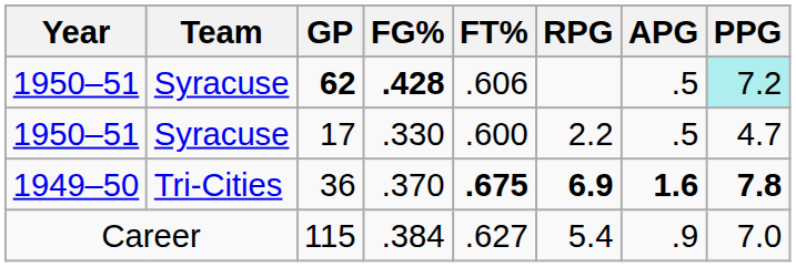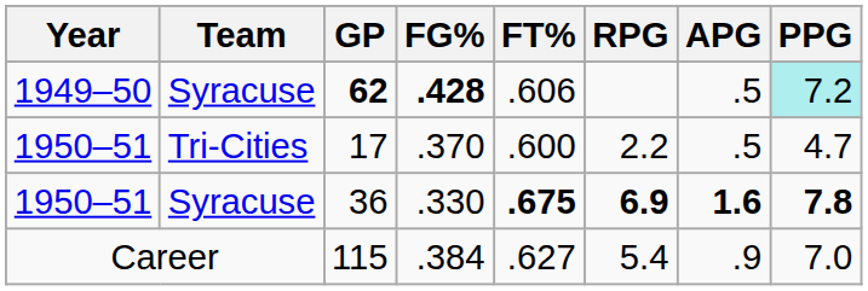 <table class="wikitable sortable" style="font-size:95%; text-align:right;">
 <tr>
 <th>Year</th>
 <th>Team</th>
 <th>GP</th>
 <th>FG%</th>
 <th>FT%</th>
 <th>RPG</th>
 <th>APG</th>
 <th>PPG</th>
 </tr>
 <tr>
-<td style="text-align:left;"><a href='#'>1950–51</a></td>
+<td style="text-align:left;"><a href='#'>1949–50</a></td>
 <td style="text-align:left;"><a href='#'>Syracuse</a></td>
 <td><strong>62</strong></td>
 <td><strong>.428</strong></td>
 <td>.606</td>
 <td></td>
 <td>.5</td>
 <td style="background: paleturquoise;">7.2</td>
 </tr>
 <tr>
 <td style="text-align:left;"><a href='#'>1950–51</a></td>
-<td style="text-align:left;"><a href='#'>Syracuse</a></td>
+<td style="text-align:left;"><a href='#'>Tri-Cities</a></td>
 <td>17</td>
-<td>.330</td>
+<td>.370</td>
 <td>.600</td>
 <td>2.2</td>
 <td>.5</td>
 <td>4.7</td>
 </tr>
 <tr>
-<td style="text-align:left;"><a href='#'>1949–50</a></td>
-<td style="text-align:left;"><a href='#'>Tri-Cities</a></td>
+<td style="text-align:left;"><a href='#'>1950–51</a></td>
+<td style="text-align:left;"><a href='#'>Syracuse</a></td>
 <td>36</td>
-<td>.370</td>
+<td>.330</td>
 <td><strong>.675</strong></td>
 <td><strong>6.9</strong></td>
 <td><strong>1.6</strong></td>
 <td><strong>7.8</strong></td>
 </tr>
 <tr>
 <td colspan="2" style="text-align:center;">Career</td>
 <td>115</td>
 <td>.384</td>
 <td>.627</td>
 <td>5.4</td>
 <td>.9</td>
 <td>7.0</td>
 </tr>
 </table>
